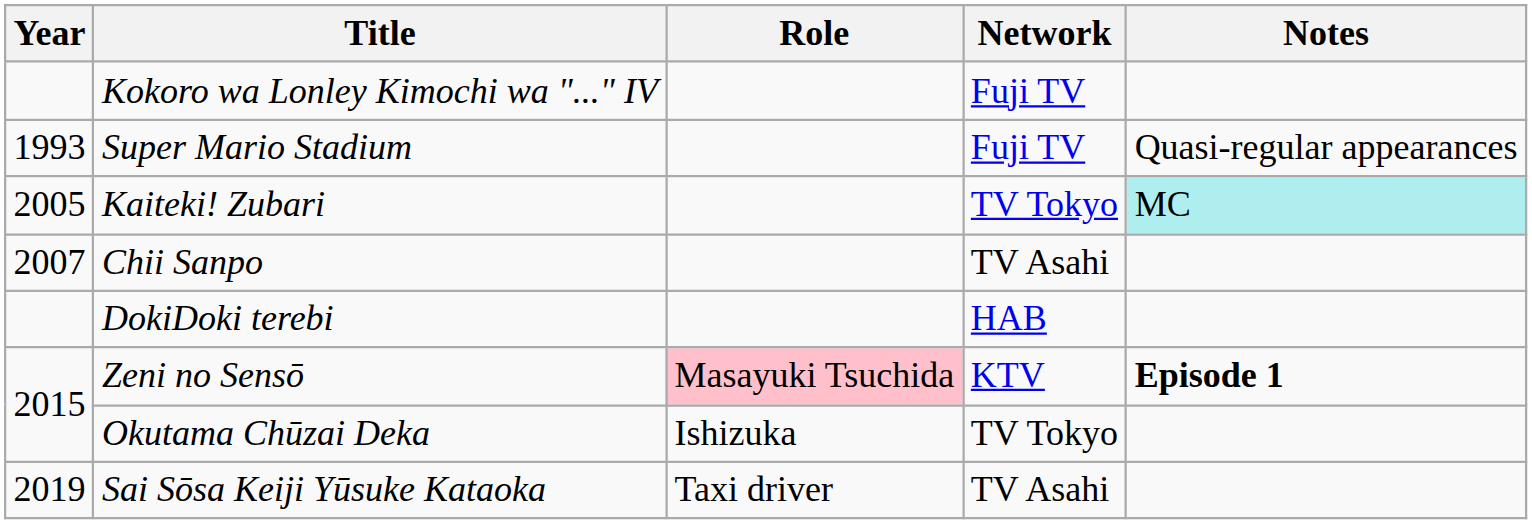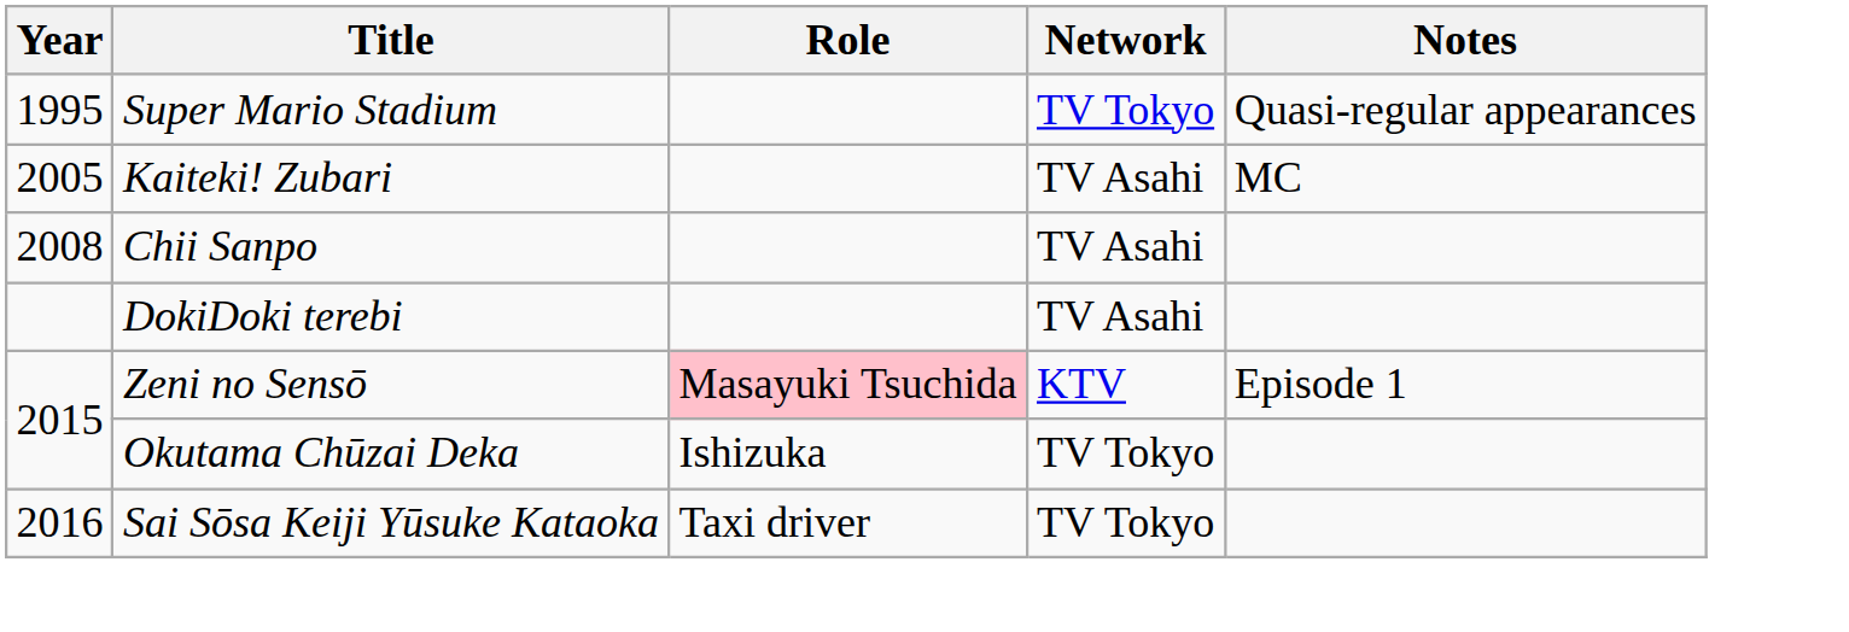 <table class="wikitable">
 <tr>
 <th>Year</th>
 <th>Title</th>
 <th>Role</th>
 <th>Network</th>
 <th>Notes</th>
 </tr>
 <tr>
-<td></td>
-<td><em>Kokoro wa Lonley Kimochi wa "..." IV</em></td>
-<td></td>
-<td><a href='#'>Fuji TV</a></td>
-<td></td>
-</tr>
-<tr>
-<td>1993</td>
+<td>1995</td>
 <td><em>Super Mario Stadium</em></td>
 <td></td>
-<td><a href='#'>Fuji TV</a></td>
+<td><a href='#'>TV Tokyo</a></td>
 <td>Quasi-regular appearances</td>
 </tr>
 <tr>
 <td>2005</td>
 <td><em>Kaiteki! Zubari</em></td>
 <td></td>
-<td><a href='#'>TV Tokyo</a></td>
-<td style="background: paleturquoise;">MC</td>
+<td>TV Asahi</td>
+<td>MC</td>
 </tr>
 <tr>
-<td>2007</td>
+<td>2008</td>
 <td><em>Chii Sanpo</em></td>
 <td></td>
 <td>TV Asahi</td>
 <td></td>
 </tr>
 <tr>
 <td></td>
 <td><em>DokiDoki terebi</em></td>
 <td></td>
-<td><a href='#'>HAB</a></td>
+<td>TV Asahi</td>
 <td></td>
 </tr>
 <tr>
 <td rowspan="2">2015</td>
 <td><em>Zeni no Sensō</em></td>
 <td style="background: pink;">Masayuki Tsuchida</td>
 <td><a href='#'>KTV</a></td>
-<td><strong>Episode 1</strong></td>
+<td>Episode 1</td>
 </tr>
 <tr>
 <td><em>Okutama Chūzai Deka</em></td>
 <td>Ishizuka</td>
 <td>TV Tokyo</td>
 <td></td>
 </tr>
 <tr>
-<td>2019</td>
+<td>2016</td>
 <td><em>Sai Sōsa Keiji Yūsuke Kataoka</em></td>
 <td>Taxi driver</td>
-<td>TV Asahi</td>
+<td>TV Tokyo</td>
 <td></td>
 </tr>
 </table>
